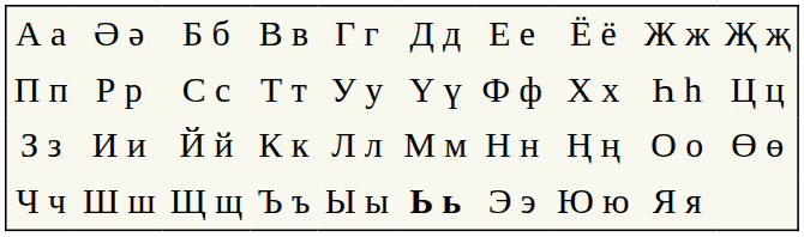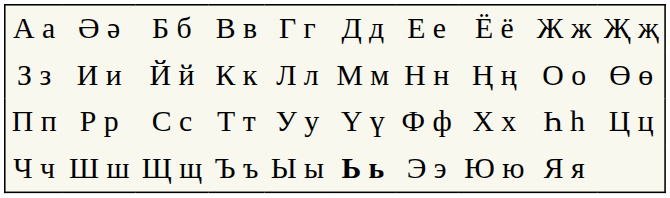 <table cellpadding=4 style="font-size:larger; text-align:center; border-color:black; border-width:1px; border-style:solid; border-collapse:collapse; background-color:#F8F8EF;" summary="Thirty-nine letters of the Tatar alphabet, capital and lowercase">
 <tr>
 <td>А а</td>
 <td>Ә ә</td>
 <td>Б б</td>
 <td>В в</td>
 <td>Г г</td>
 <td>Д д</td>
 <td>Е е</td>
 <td>Ё ё</td>
 <td>Ж ж</td>
 <td>Җ җ</td>
 </tr>
 <tr>
+<td>З з</td>
+<td>И и</td>
+<td>Й й</td>
+<td>К к</td>
+<td>Л л</td>
+<td>М м</td>
+<td>Н н</td>
+<td>Ң ң</td>
+<td>О о</td>
+<td>Ө ө</td>
+</tr>
+<tr>
 <td>П п</td>
 <td>Р р</td>
 <td>С с</td>
 <td>Т т</td>
 <td>У у</td>
 <td>Ү ү</td>
 <td>Ф ф</td>
 <td>Х х</td>
 <td>Һ һ</td>
 <td>Ц ц</td>
-</tr>
-<tr>
-<td>З з</td>
-<td>И и</td>
-<td>Й й</td>
-<td>К к</td>
-<td>Л л</td>
-<td>М м</td>
-<td>Н н</td>
-<td>Ң ң</td>
-<td>О о</td>
-<td>Ө ө</td>
 </tr>
 <tr>
 <td>Ч ч</td>
 <td>Ш ш</td>
 <td>Щ щ</td>
 <td>Ъ ъ</td>
 <td>Ы ы</td>
 <td><strong>Ь ь</strong></td>
 <td>Э э</td>
 <td>Ю ю</td>
 <td>Я я</td>
 </tr>
 </table>
